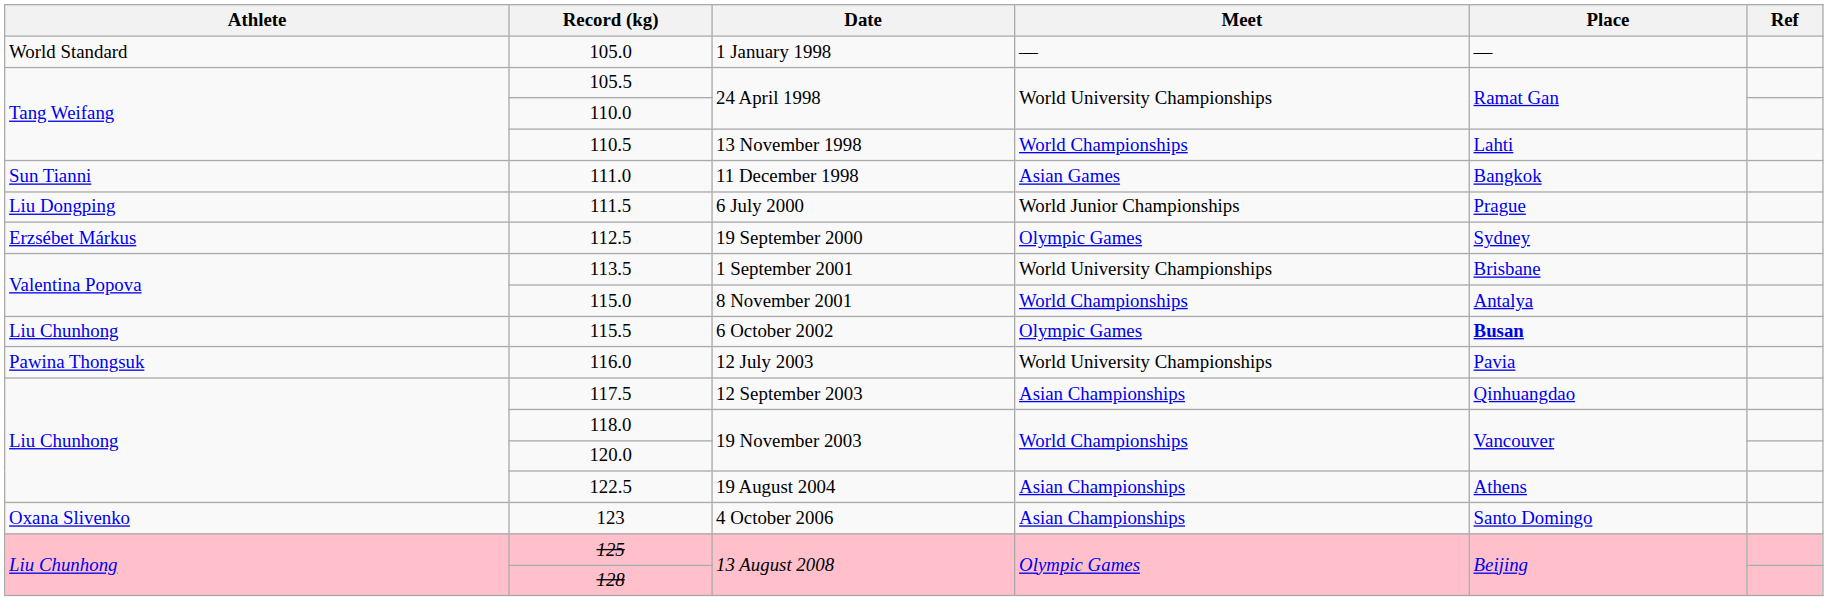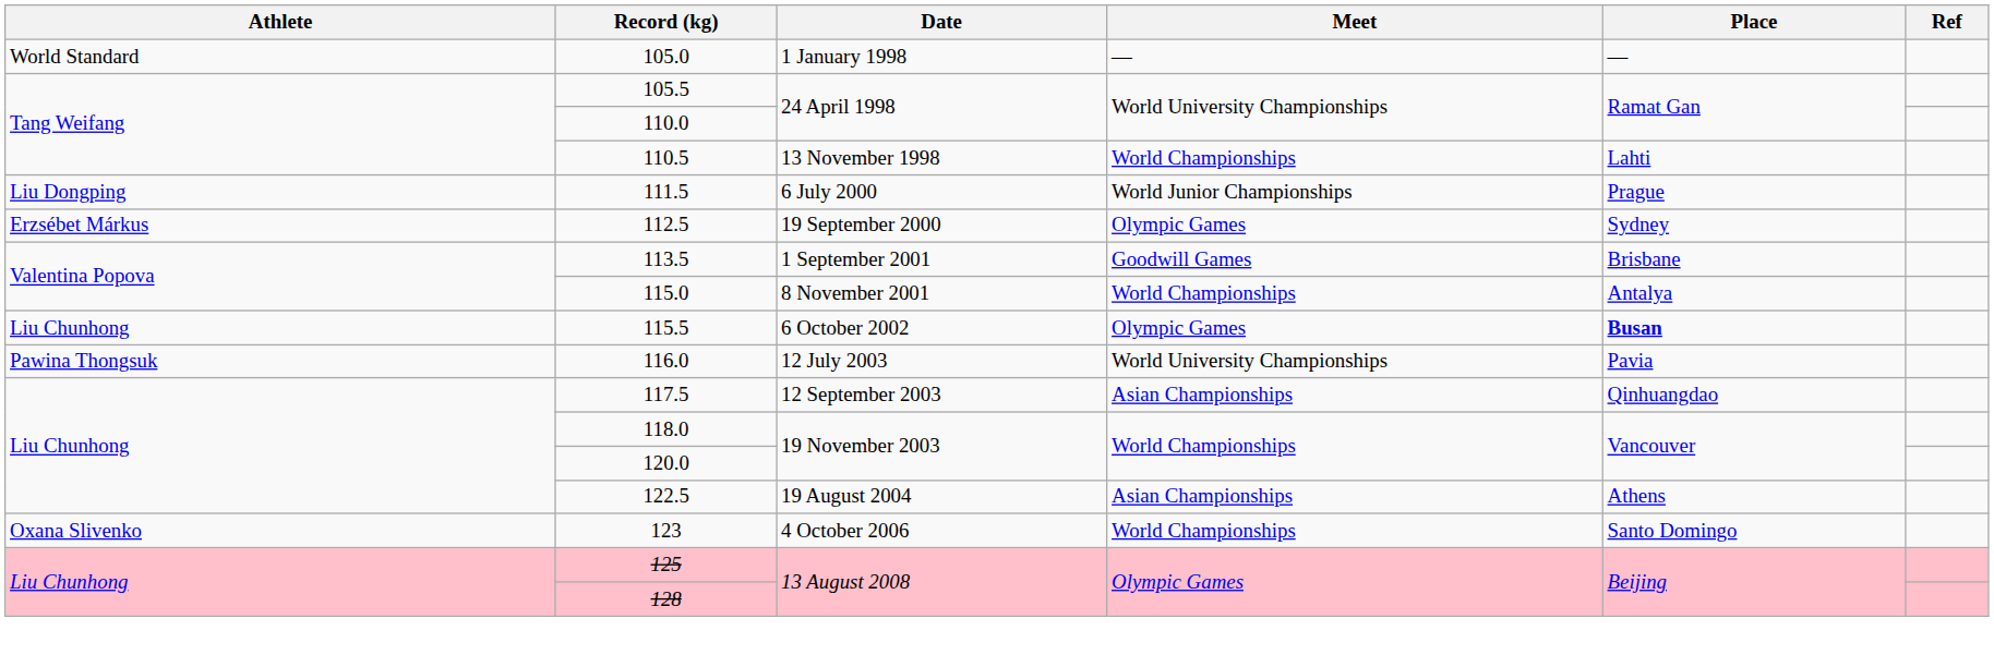 <table class="wikitable" style="font-size:90%; width: 70%;">
 <tr>
 <th width=20%>Athlete</th>
 <th width=8%>Record (kg)</th>
 <th width=12%>Date</th>
 <th width=18%>Meet</th>
 <th width=11%>Place</th>
 <th width=3%>Ref</th>
 </tr>
 <tr>
 <td>World Standard</td>
 <td align="center">105.0</td>
 <td>1 January 1998</td>
 <td>—</td>
 <td>—</td>
 <td></td>
 </tr>
 <tr>
 <td rowspan=3> <a href='#'>Tang Weifang</a></td>
 <td align="center">105.5</td>
 <td rowspan=2>24 April 1998</td>
 <td rowspan=2>World University Championships</td>
 <td rowspan=2><a href='#'>Ramat Gan</a></td>
 <td></td>
 </tr>
 <tr>
 <td align="center">110.0</td>
 <td></td>
 </tr>
 <tr>
 <td align="center">110.5</td>
 <td>13 November 1998</td>
 <td><a href='#'>World Championships</a></td>
 <td><a href='#'>Lahti</a></td>
 <td></td>
 </tr>
 <tr>
-<td> <a href='#'>Sun Tianni</a></td>
-<td align="center">111.0</td>
-<td>11 December 1998</td>
-<td><a href='#'>Asian Games</a></td>
-<td><a href='#'>Bangkok</a></td>
-<td></td>
-</tr>
-<tr>
 <td> <a href='#'>Liu Dongping</a></td>
 <td align="center">111.5</td>
 <td>6 July 2000</td>
 <td>World Junior Championships</td>
 <td><a href='#'>Prague</a></td>
 <td></td>
 </tr>
 <tr>
 <td> <a href='#'>Erzsébet Márkus</a></td>
 <td align="center">112.5</td>
 <td>19 September 2000</td>
 <td><a href='#'>Olympic Games</a></td>
 <td><a href='#'>Sydney</a></td>
 <td></td>
 </tr>
 <tr>
 <td rowspan=2> <a href='#'>Valentina Popova</a></td>
 <td align="center">113.5</td>
 <td>1 September 2001</td>
-<td>World University Championships</td>
+<td><a href='#'>Goodwill Games</a></td>
 <td><a href='#'>Brisbane</a></td>
 <td></td>
 </tr>
 <tr>
 <td align="center">115.0</td>
 <td>8 November 2001</td>
 <td><a href='#'>World Championships</a></td>
 <td><a href='#'>Antalya</a></td>
 <td></td>
 </tr>
 <tr>
 <td> <a href='#'>Liu Chunhong</a></td>
 <td align="center">115.5</td>
 <td>6 October 2002</td>
 <td><a href='#'>Olympic Games</a></td>
 <td><strong><a href='#'>Busan</a></strong></td>
 <td></td>
 </tr>
 <tr>
 <td> <a href='#'>Pawina Thongsuk</a></td>
 <td align="center">116.0</td>
 <td>12 July 2003</td>
 <td>World University Championships</td>
 <td><a href='#'>Pavia</a></td>
 <td></td>
 </tr>
 <tr>
 <td rowspan=4> <a href='#'>Liu Chunhong</a></td>
 <td align="center">117.5</td>
 <td>12 September 2003</td>
 <td><a href='#'>Asian Championships</a></td>
 <td><a href='#'>Qinhuangdao</a></td>
 <td></td>
 </tr>
 <tr>
 <td align="center">118.0</td>
 <td rowspan=2>19 November 2003</td>
 <td rowspan=2><a href='#'>World Championships</a></td>
 <td rowspan=2><a href='#'>Vancouver</a></td>
 <td></td>
 </tr>
 <tr>
 <td align="center">120.0</td>
 <td></td>
 </tr>
 <tr>
 <td align="center">122.5</td>
 <td>19 August 2004</td>
 <td><a href='#'>Asian Championships</a></td>
 <td><a href='#'>Athens</a></td>
 <td></td>
 </tr>
 <tr>
 <td> <a href='#'>Oxana Slivenko</a></td>
 <td align="center">123</td>
 <td>4 October 2006</td>
-<td><a href='#'>Asian Championships</a></td>
+<td><a href='#'>World Championships</a></td>
 <td><a href='#'>Santo Domingo</a></td>
 <td></td>
 </tr>
 <tr bgcolor=pink>
 <td rowspan=2><em> <a href='#'>Liu Chunhong</a></em></td>
 <td align="center"><em><s>125</s></em></td>
 <td rowspan=2><em>13 August 2008</em></td>
 <td rowspan=2><em><a href='#'>Olympic Games</a></em></td>
 <td rowspan=2><em><a href='#'>Beijing</a></em></td>
 <td></td>
 </tr>
 <tr bgcolor=pink>
 <td align="center"><em><s>128</s></em></td>
 <td></td>
 </tr>
 </table>
